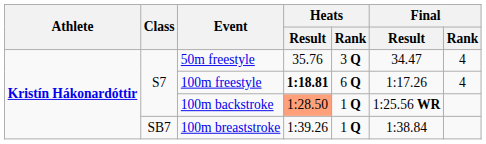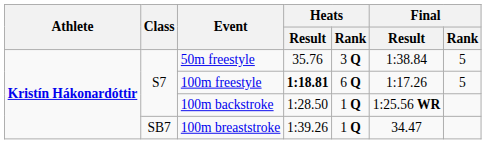 <table class=wikitable style="font-size:90%">
 <tr>
 <th rowspan="2">Athlete</th>
 <th rowspan="2">Class</th>
 <th rowspan="2">Event</th>
 <th colspan="2">Heats</th>
 <th colspan="2">Final</th>
 </tr>
 <tr>
 <th>Result</th>
 <th>Rank</th>
 <th>Result</th>
 <th>Rank</th>
 </tr>
 <tr>
 <td rowspan="4"><strong><a href='#'>Kristín Hákonardóttir</a></strong></td>
 <td rowspan="3" style="text-align:center;">S7</td>
 <td><a href='#'>50m freestyle</a></td>
 <td style="text-align:center;">35.76</td>
 <td style="text-align:center;">3 <strong>Q</strong></td>
-<td style="text-align:center;">34.47</td>
-<td style="text-align:center;">4</td>
+<td style="text-align:center;">1:38.84</td>
+<td style="text-align:center;">5</td>
 </tr>
 <tr>
 <td><a href='#'>100m freestyle</a></td>
 <td style="text-align:center;"><strong>1:18.81</strong></td>
 <td style="text-align:center;">6 <strong>Q</strong></td>
 <td style="text-align:center;">1:17.26</td>
-<td style="text-align:center;">4</td>
+<td style="text-align:center;">5</td>
 </tr>
 <tr>
 <td><a href='#'>100m backstroke</a></td>
-<td style="background: lightsalmon; text-align:center;">1:28.50</td>
+<td style="text-align:center;">1:28.50</td>
 <td style="text-align:center;">1 <strong>Q</strong></td>
 <td style="text-align:center;">1:25.56 <strong>WR</strong></td>
 <td style="text-align:center;"></td>
 </tr>
 <tr>
 <td style="text-align:center;">SB7</td>
 <td><a href='#'>100m breaststroke</a></td>
 <td style="text-align:center;">1:39.26</td>
 <td style="text-align:center;">1 <strong>Q</strong></td>
-<td style="text-align:center;">1:38.84</td>
+<td style="text-align:center;">34.47</td>
 <td style="text-align:center;"></td>
 </tr>
 </table>
